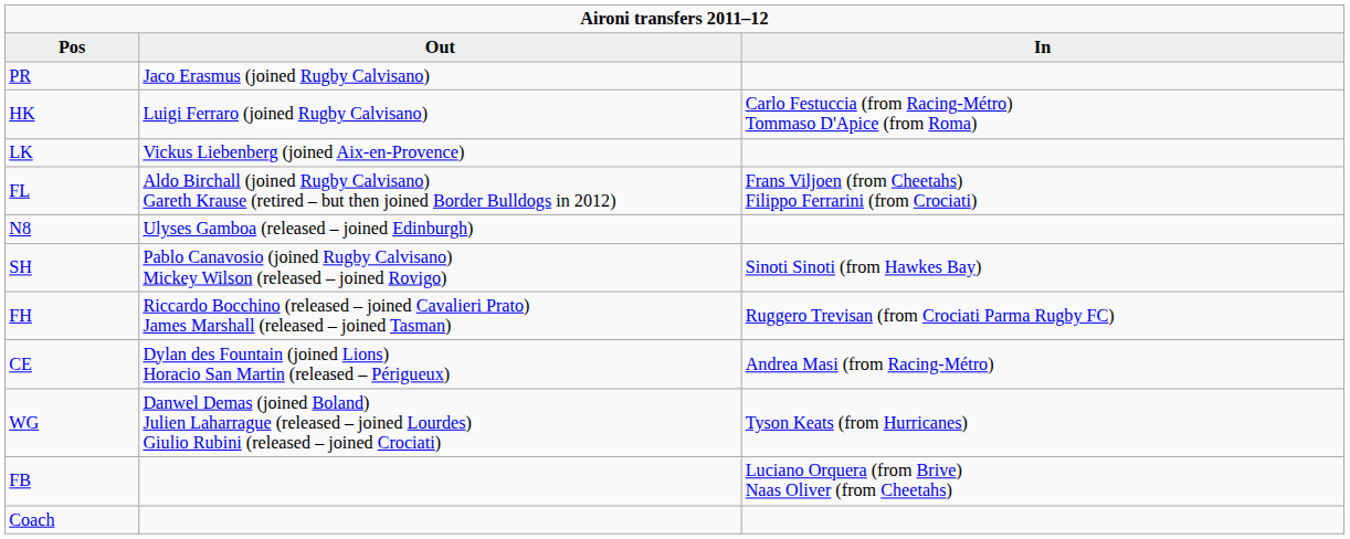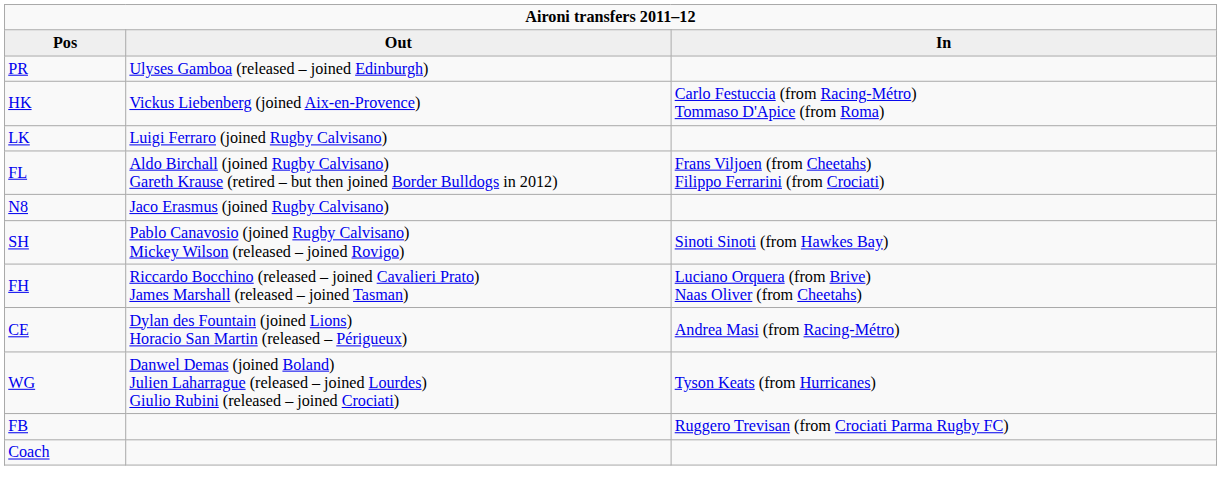 <table class="wikitable" style="text-align: left; width:95%">
 <tr>
 <td colspan="100%" style="text-align:center;"><strong>Aironi transfers 2011–12</strong></td>
 </tr>
 <tr>
 <th style="background:#efefef; width:6%;">Pos</th>
 <th style="background:#efefef; width:27%;">Out</th>
 <th style="background:#efefef; width:27%;">In</th>
 </tr>
 <tr>
 <td><a href='#'>PR</a></td>
-<td>   <a href='#'>Jaco Erasmus</a> (joined  <a href='#'>Rugby Calvisano</a>)</td>
+<td>   <a href='#'>Ulyses Gamboa</a> (released – joined  <a href='#'>Edinburgh</a>)</td>
 <td></td>
 </tr>
 <tr>
 <td><a href='#'>HK</a></td>
-<td>   <a href='#'>Luigi Ferraro</a> (joined  <a href='#'>Rugby Calvisano</a>)</td>
+<td>   <a href='#'>Vickus Liebenberg</a> (joined  <a href='#'>Aix-en-Provence</a>)</td>
 <td>   <a href='#'>Carlo Festuccia</a> (from  <a href='#'>Racing-Métro</a>)<br>  <a href='#'>Tommaso D'Apice</a> (from  <a href='#'>Roma</a>)</td>
 </tr>
 <tr>
 <td><a href='#'>LK</a></td>
-<td>   <a href='#'>Vickus Liebenberg</a> (joined  <a href='#'>Aix-en-Provence</a>)</td>
+<td>   <a href='#'>Luigi Ferraro</a> (joined  <a href='#'>Rugby Calvisano</a>)</td>
 <td></td>
 </tr>
 <tr>
 <td><a href='#'>FL</a></td>
 <td>   <a href='#'>Aldo Birchall</a> (joined  <a href='#'>Rugby Calvisano</a>)<br>  <a href='#'>Gareth Krause</a> (retired – but then joined  <a href='#'>Border Bulldogs</a> in 2012)</td>
 <td>   <a href='#'>Frans Viljoen</a> (from  <a href='#'>Cheetahs</a>)<br>  <a href='#'>Filippo Ferrarini</a> (from  <a href='#'>Crociati</a>)</td>
 </tr>
 <tr>
 <td><a href='#'>N8</a></td>
-<td>   <a href='#'>Ulyses Gamboa</a> (released – joined  <a href='#'>Edinburgh</a>)</td>
+<td>   <a href='#'>Jaco Erasmus</a> (joined  <a href='#'>Rugby Calvisano</a>)</td>
 <td></td>
 </tr>
 <tr>
 <td><a href='#'>SH</a></td>
 <td>   <a href='#'>Pablo Canavosio</a> (joined  <a href='#'>Rugby Calvisano</a>)<br>  <a href='#'>Mickey Wilson</a> (released – joined  <a href='#'>Rovigo</a>)</td>
 <td>   <a href='#'>Sinoti Sinoti</a> (from  <a href='#'>Hawkes Bay</a>)</td>
 </tr>
 <tr>
 <td><a href='#'>FH</a></td>
 <td>   <a href='#'>Riccardo Bocchino</a> (released – joined  <a href='#'>Cavalieri Prato</a>)<br>  <a href='#'>James Marshall</a> (released – joined  <a href='#'>Tasman</a>)</td>
-<td>   <a href='#'>Ruggero Trevisan</a> (from  <a href='#'>Crociati Parma Rugby FC</a>)</td>
+<td>   <a href='#'>Luciano Orquera</a> (from  <a href='#'>Brive</a>)<br>  <a href='#'>Naas Oliver</a> (from  <a href='#'>Cheetahs</a>)</td>
 </tr>
 <tr>
 <td><a href='#'>CE</a></td>
 <td>   <a href='#'>Dylan des Fountain</a> (joined  <a href='#'>Lions</a>)<br>  <a href='#'>Horacio San Martin</a> (released –  <a href='#'>Périgueux</a>)</td>
 <td>   <a href='#'>Andrea Masi</a> (from  <a href='#'>Racing-Métro</a>)</td>
 </tr>
 <tr>
 <td><a href='#'>WG</a></td>
 <td>   <a href='#'>Danwel Demas</a> (joined  <a href='#'>Boland</a>)<br>  <a href='#'>Julien Laharrague</a> (released – joined  <a href='#'>Lourdes</a>)<br>  <a href='#'>Giulio Rubini</a> (released – joined  <a href='#'>Crociati</a>)</td>
 <td>   <a href='#'>Tyson Keats</a> (from  <a href='#'>Hurricanes</a>)</td>
 </tr>
 <tr>
 <td><a href='#'>FB</a></td>
 <td></td>
-<td>   <a href='#'>Luciano Orquera</a> (from  <a href='#'>Brive</a>)<br>  <a href='#'>Naas Oliver</a> (from  <a href='#'>Cheetahs</a>)</td>
+<td>   <a href='#'>Ruggero Trevisan</a> (from  <a href='#'>Crociati Parma Rugby FC</a>)</td>
 </tr>
 <tr>
 <td><a href='#'>Coach</a></td>
 <td></td>
 <td></td>
 </tr>
 </table>
